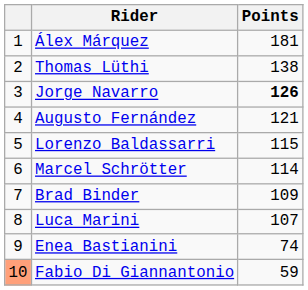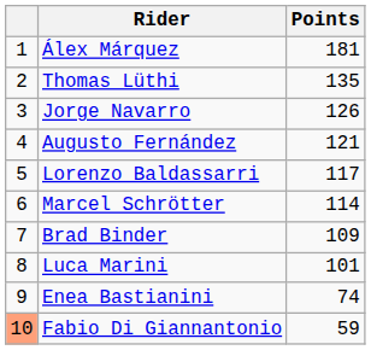 <table class="wikitable" style="font-size: 95%;">
 <tr>
 <th></th>
 <th>Rider</th>
 <th>Points</th>
 </tr>
 <tr>
 <td align=center>1</td>
 <td> <a href='#'>Álex Márquez</a></td>
 <td align=right>181</td>
 </tr>
 <tr>
 <td align=center>2</td>
 <td> <a href='#'>Thomas Lüthi</a></td>
-<td align=right>138</td>
+<td align=right>135</td>
 </tr>
 <tr>
 <td align=center>3</td>
 <td> <a href='#'>Jorge Navarro</a></td>
-<td align=right><strong>126</strong></td>
+<td align=right>126</td>
 </tr>
 <tr>
 <td align=center>4</td>
 <td> <a href='#'>Augusto Fernández</a></td>
 <td align=right>121</td>
 </tr>
 <tr>
 <td align=center>5</td>
 <td> <a href='#'>Lorenzo Baldassarri</a></td>
-<td align=right>115</td>
+<td align=right>117</td>
 </tr>
 <tr>
 <td align=center>6</td>
 <td> <a href='#'>Marcel Schrötter</a></td>
 <td align=right>114</td>
 </tr>
 <tr>
 <td align=center>7</td>
 <td> <a href='#'>Brad Binder</a></td>
 <td align=right>109</td>
 </tr>
 <tr>
 <td align=center>8</td>
 <td> <a href='#'>Luca Marini</a></td>
-<td align=right>107</td>
+<td align=right>101</td>
 </tr>
 <tr>
 <td align=center>9</td>
 <td> <a href='#'>Enea Bastianini</a></td>
 <td align=right>74</td>
 </tr>
 <tr>
 <td align=center style="background: lightsalmon;">10</td>
 <td> <a href='#'>Fabio Di Giannantonio</a></td>
 <td align=right>59</td>
 </tr>
 </table>
